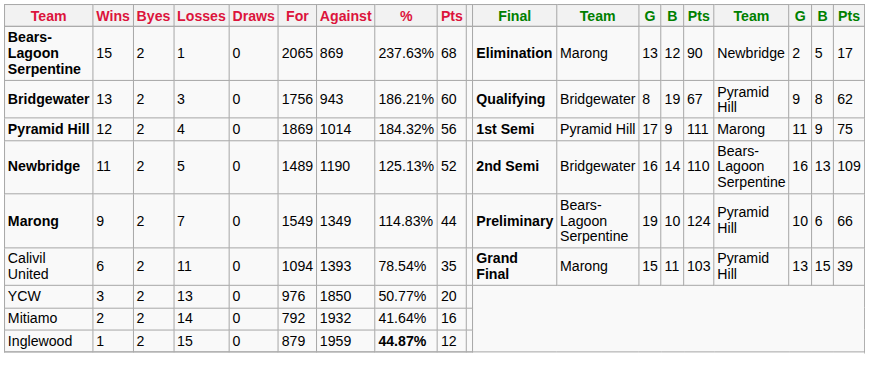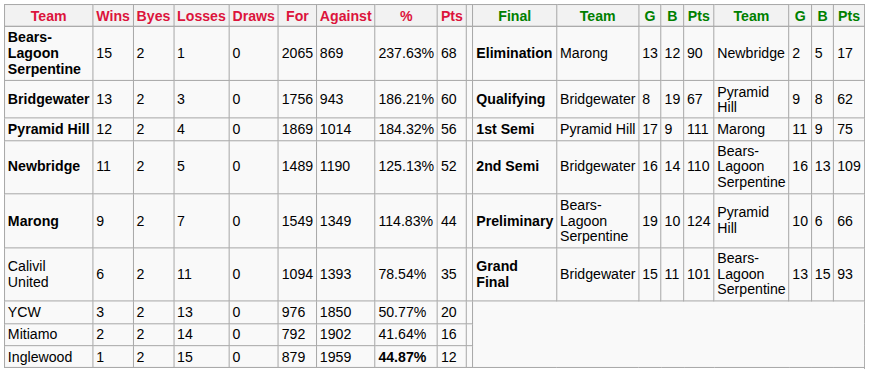 <table style="font-size: 85%; text-align: left;" class="wikitable">
 <tr>
 <th style="color:crimson">Team</th>
 <th style="color:crimson">Wins</th>
 <th style="color:crimson">Byes</th>
 <th style="color:crimson">Losses</th>
 <th style="color:crimson">Draws</th>
 <th style="color:crimson">For</th>
 <th style="color:crimson">Against</th>
 <th style="color:crimson">%</th>
 <th style="color:crimson">Pts</th>
 <th></th>
 <th style="color:green">Final</th>
 <th style="color:green">Team</th>
 <th style="color:green">G</th>
 <th style="color:green">B</th>
 <th style="color:green">Pts</th>
 <th style="color:green">Team</th>
 <th style="color:green">G</th>
 <th style="color:green">B</th>
 <th style="color:green">Pts</th>
 </tr>
 <tr>
 </tr>
 <tr>
 </tr>
 <tr>
 <td><strong>	Bears-Lagoon Serpentine	</strong></td>
 <td>15</td>
 <td>2</td>
 <td>1</td>
 <td>0</td>
 <td>2065</td>
 <td>869</td>
 <td>237.63%</td>
 <td>68</td>
 <td></td>
 <td><strong>Elimination</strong></td>
 <td>Marong</td>
 <td>13</td>
 <td>12</td>
 <td>90</td>
 <td>Newbridge</td>
 <td>2</td>
 <td>5</td>
 <td>17</td>
 </tr>
 <tr>
 <td><strong>	Bridgewater	</strong></td>
 <td>13</td>
 <td>2</td>
 <td>3</td>
 <td>0</td>
 <td>1756</td>
 <td>943</td>
 <td>186.21%</td>
 <td>60</td>
 <td></td>
 <td><strong>Qualifying</strong></td>
 <td>Bridgewater</td>
 <td>8</td>
 <td>19</td>
 <td>67</td>
 <td>Pyramid Hill</td>
 <td>9</td>
 <td>8</td>
 <td>62</td>
 </tr>
 <tr>
 <td><strong>	Pyramid Hill	</strong></td>
 <td>12</td>
 <td>2</td>
 <td>4</td>
 <td>0</td>
 <td>1869</td>
 <td>1014</td>
 <td>184.32%</td>
 <td>56</td>
 <td></td>
 <td><strong>1st Semi</strong></td>
 <td>Pyramid Hill</td>
 <td>17</td>
 <td>9</td>
 <td>111</td>
 <td>Marong</td>
 <td>11</td>
 <td>9</td>
 <td>75</td>
 </tr>
 <tr>
 <td><strong>	Newbridge	</strong></td>
 <td>11</td>
 <td>2</td>
 <td>5</td>
 <td>0</td>
 <td>1489</td>
 <td>1190</td>
 <td>125.13%</td>
 <td>52</td>
 <td></td>
 <td><strong>2nd Semi</strong></td>
 <td>Bridgewater</td>
 <td>16</td>
 <td>14</td>
 <td>110</td>
 <td>Bears-Lagoon Serpentine</td>
 <td>16</td>
 <td>13</td>
 <td>109</td>
 </tr>
 <tr>
 <td><strong>	Marong	</strong></td>
 <td>9</td>
 <td>2</td>
 <td>7</td>
 <td>0</td>
 <td>1549</td>
 <td>1349</td>
 <td>114.83%</td>
 <td>44</td>
 <td></td>
 <td><strong>Preliminary</strong></td>
 <td>Bears-Lagoon Serpentine</td>
 <td>19</td>
 <td>10</td>
 <td>124</td>
 <td>Pyramid Hill</td>
 <td>10</td>
 <td>6</td>
 <td>66</td>
 </tr>
 <tr>
 <td>Calivil United</td>
 <td>6</td>
 <td>2</td>
 <td>11</td>
 <td>0</td>
 <td>1094</td>
 <td>1393</td>
 <td>78.54%</td>
 <td>35</td>
 <td></td>
 <td><strong>Grand Final</strong></td>
-<td>Marong</td>
+<td>Bridgewater</td>
 <td>15</td>
 <td>11</td>
-<td>103</td>
-<td>Pyramid Hill</td>
+<td>101</td>
+<td>Bears-Lagoon Serpentine</td>
 <td>13</td>
 <td>15</td>
-<td>39</td>
+<td>93</td>
 </tr>
 <tr>
 <td>YCW</td>
 <td>3</td>
 <td>2</td>
 <td>13</td>
 <td>0</td>
 <td>976</td>
 <td>1850</td>
 <td>50.77%</td>
 <td>20</td>
 <td></td>
 </tr>
 <tr>
 <td>Mitiamo</td>
 <td>2</td>
 <td>2</td>
 <td>14</td>
 <td>0</td>
 <td>792</td>
-<td>1932</td>
+<td>1902</td>
 <td>41.64%</td>
 <td>16</td>
 <td></td>
 </tr>
 <tr>
 <td>Inglewood</td>
 <td>1</td>
 <td>2</td>
 <td>15</td>
 <td>0</td>
 <td>879</td>
 <td>1959</td>
 <td><strong>44.87%</strong></td>
 <td>12</td>
 <td></td>
 </tr>
 <tr>
 </tr>
 </table>
